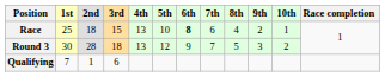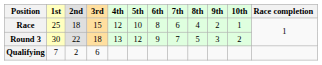 <table class="wikitable" style="font-size: 85%; text-align:center">
 <tr>
 <th>Position</th>
 <th style="background-color:#ffffbf"> 1st </th>
 <th style="background-color:#dfdfdf"> 2nd </th>
 <th style="background-color:#ffdf9f"> 3rd </th>
 <th style="background-color:#dfffdf"> 4th </th>
 <th style="background-color:#dfffdf"> 5th </th>
 <th style="background-color:#dfffdf"> 6th </th>
 <th style="background-color:#dfffdf"> 7th </th>
 <th style="background-color:#dfffdf"> 8th </th>
 <th style="background-color:#dfffdf"> 9th </th>
 <th style="background-color:#dfffdf"> 10th </th>
 <th>Race completion </th>
 </tr>
 <tr>
 <th>Race</th>
 <td style="background-color:#ffffbf">25</td>
 <td style="background-color:#dfdfdf">18</td>
 <td style="background-color:#ffdf9f">15</td>
-<td style="background-color:#dfffdf">13</td>
+<td style="background-color:#dfffdf">12</td>
 <td style="background-color:#dfffdf">10</td>
-<td style="background-color:#dfffdf"><strong>8</strong></td>
+<td style="background-color:#dfffdf">8</td>
 <td style="background-color:#dfffdf">6</td>
 <td style="background-color:#dfffdf">4</td>
 <td style="background-color:#dfffdf">2</td>
 <td style="background-color:#dfffdf">1</td>
 <td align="center" rowspan=2>1</td>
 </tr>
 <tr>
 <th>Round 3</th>
 <td style="background-color:#ffffbf">30</td>
-<td style="background-color:#dfdfdf">28</td>
+<td style="background-color:#dfdfdf">22</td>
 <td style="background-color:#ffdf9f">18</td>
 <td style="background-color:#dfffdf">13</td>
 <td style="background-color:#dfffdf">12</td>
 <td style="background-color:#dfffdf">9</td>
 <td style="background-color:#dfffdf">7</td>
 <td style="background-color:#dfffdf">5</td>
 <td style="background-color:#dfffdf">3</td>
 <td style="background-color:#dfffdf">2</td>
 </tr>
 <tr>
 <th>Qualifying</th>
 <td>7</td>
-<td>1</td>
+<td>2</td>
 <td>6</td>
 <td></td>
 <td></td>
 <td></td>
 <td></td>
 <td></td>
 <td></td>
 <td></td>
 </tr>
 </table>
